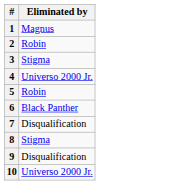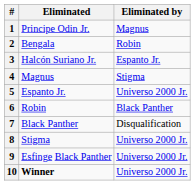 <table class="wikitable sortable">
 <tr>
 <th data-sort-type="number" scope="col">#</th>
+<th scope="col">Eliminated</th>
 <th scope="col">Eliminated by</th>
 </tr>
 <tr>
 <th>1</th>
+<td><a href='#'>Principe Odin Jr.</a></td>
 <td><a href='#'>Magnus</a></td>
 </tr>
 <tr>
 <th>2</th>
+<td><a href='#'>Bengala</a></td>
 <td><a href='#'>Robin</a></td>
 </tr>
 <tr>
 <th>3</th>
+<td><a href='#'>Halcón Suriano Jr.</a></td>
+<td><a href='#'>Espanto Jr.</a></td>
+</tr>
+<tr>
+<th>4</th>
+<td><a href='#'>Magnus</a></td>
 <td><a href='#'>Stigma</a></td>
 </tr>
 <tr>
-<th>4</th>
+<th>5</th>
+<td><a href='#'>Espanto Jr.</a></td>
 <td><a href='#'>Universo 2000 Jr.</a></td>
 </tr>
 <tr>
-<th>5</th>
+<th>6</th>
 <td><a href='#'>Robin</a></td>
-</tr>
-<tr>
-<th>6</th>
 <td><a href='#'>Black Panther</a></td>
 </tr>
 <tr>
 <th>7</th>
+<td><a href='#'>Black Panther</a></td>
 <td>Disqualification</td>
 </tr>
 <tr>
 <th>8</th>
 <td><a href='#'>Stigma</a></td>
+<td><a href='#'>Universo 2000 Jr.</a></td>
 </tr>
 <tr>
 <th>9</th>
-<td>Disqualification</td>
+<td><a href='#'>Esfinge</a> <a href='#'>Black Panther</a></td>
+<td><a href='#'>Universo 2000 Jr.</a></td>
 </tr>
 <tr>
 <th>10</th>
+<td><strong>Winner</strong></td>
 <td><a href='#'>Universo 2000 Jr.</a></td>
 </tr>
 </table>
